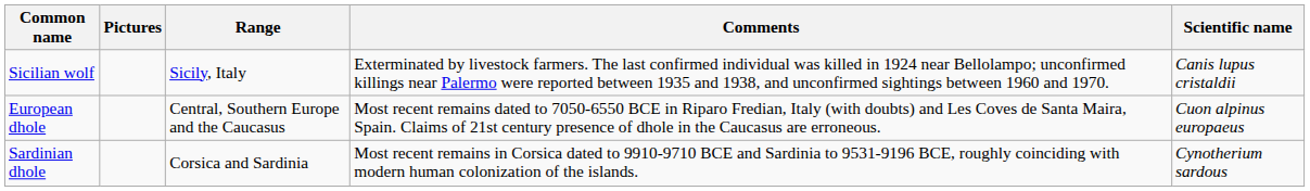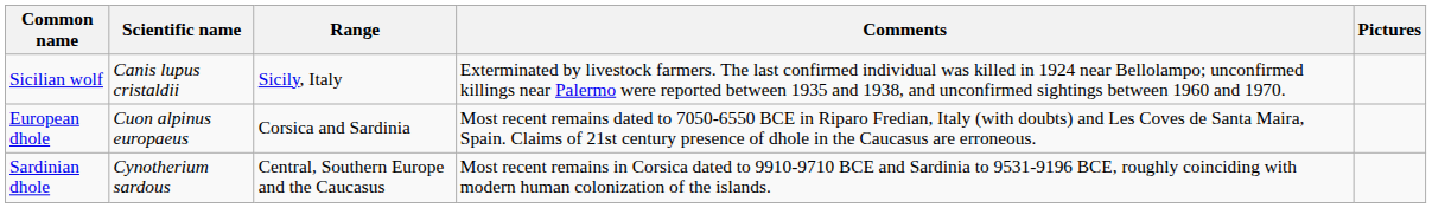 <table class="wikitable">
 <tr>
 <th>Common name</th>
-<th class="unsortable">Pictures</th>
+<th>Scientific name</th>
 <th>Range</th>
 <th class="unsortable">Comments</th>
-<th>Scientific name</th>
+<th class="unsortable">Pictures</th>
 </tr>
 <tr>
 <td><a href='#'>Sicilian wolf</a></td>
-<td></td>
+<td><em>Canis lupus cristaldii</em></td>
 <td><a href='#'>Sicily</a>, Italy</td>
 <td>Exterminated by livestock farmers. The last confirmed individual was killed in 1924 near Bellolampo; unconfirmed killings near <a href='#'>Palermo</a> were reported between 1935 and 1938, and unconfirmed sightings between 1960 and 1970.</td>
-<td><em>Canis lupus cristaldii</em></td>
+<td></td>
 </tr>
 <tr>
 <td><a href='#'>European dhole</a></td>
+<td><em>Cuon alpinus europaeus</em></td>
+<td>Corsica and Sardinia</td>
+<td>Most recent remains dated to 7050-6550 BCE in Riparo Fredian, Italy (with doubts) and Les Coves de Santa Maira, Spain. Claims of 21st century presence of dhole in the Caucasus are erroneous.</td>
 <td></td>
-<td>Central, Southern Europe and the Caucasus</td>
-<td>Most recent remains dated to 7050-6550 BCE in Riparo Fredian, Italy (with doubts) and Les Coves de Santa Maira, Spain. Claims of 21st century presence of dhole in the Caucasus are erroneous.</td>
-<td><em>Cuon alpinus europaeus</em></td>
 </tr>
 <tr>
 <td><a href='#'>Sardinian dhole</a></td>
+<td><em>Cynotherium sardous</em></td>
+<td>Central, Southern Europe and the Caucasus</td>
+<td>Most recent remains in Corsica dated to 9910-9710 BCE and Sardinia to 9531-9196 BCE, roughly coinciding with modern human colonization of the islands.</td>
 <td></td>
-<td>Corsica and Sardinia</td>
-<td>Most recent remains in Corsica dated to 9910-9710 BCE and Sardinia to 9531-9196 BCE, roughly coinciding with modern human colonization of the islands.</td>
-<td><em>Cynotherium sardous</em></td>
 </tr>
 </table>
